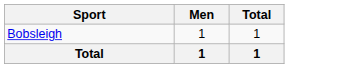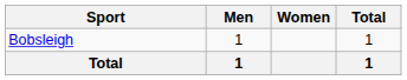 <table class="wikitable" style="text-align:center; font-size: 95%">
 <tr>
 <th width=200>Sport</th>
 <th width=60>Men</th>
+<th width=60>Women</th>
 <th width=60>Total</th>
 </tr>
 <tr>
 <td align=left><a href='#'>Bobsleigh</a></td>
 <td>1</td>
+<td></td>
 <td>1</td>
 </tr>
 <tr>
 <th>Total</th>
 <th>1</th>
+<th></th>
 <th>1</th>
 </tr>
 </table>
